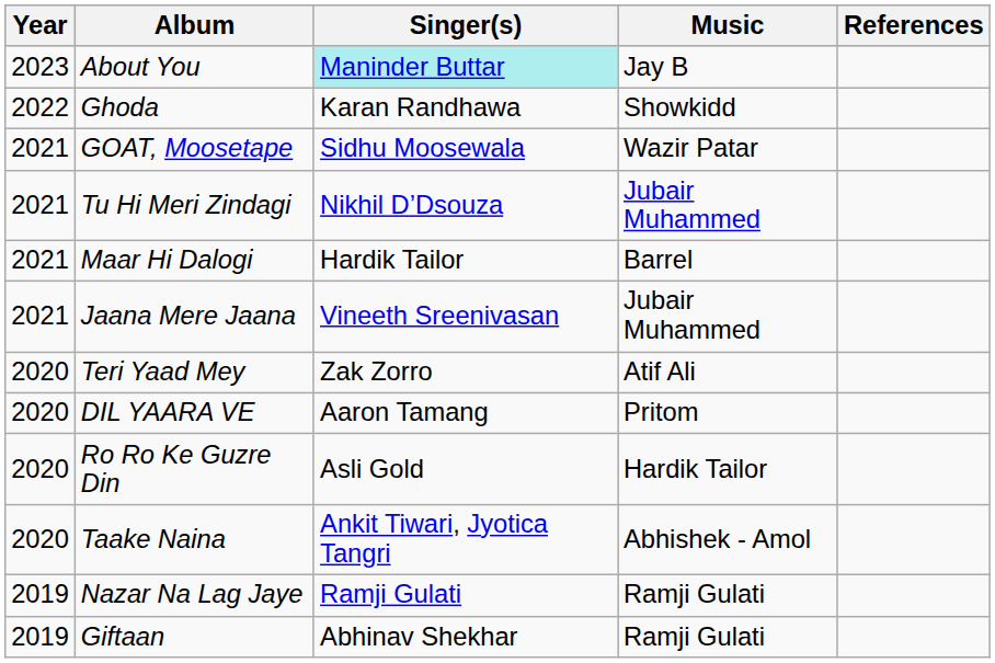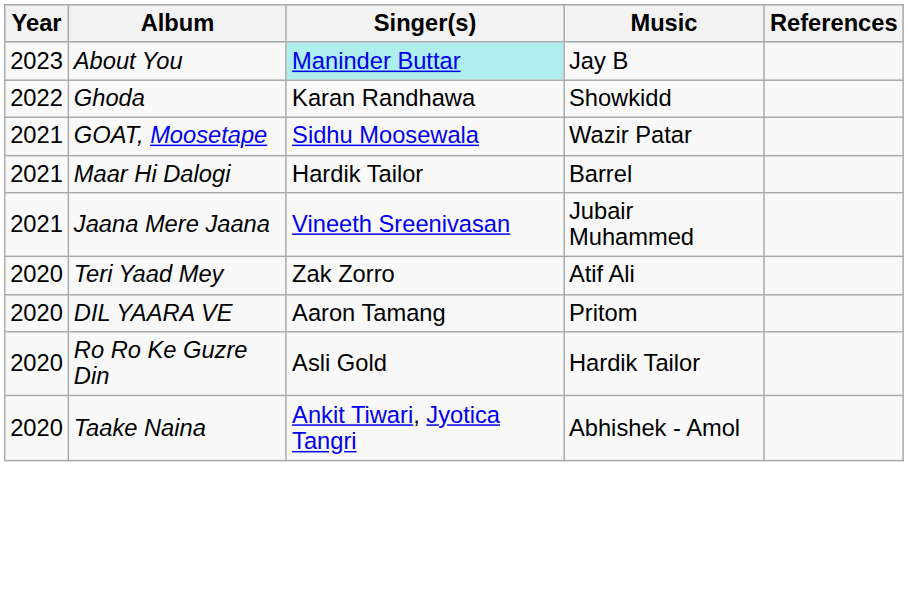 <table class="wikitable">
 <tr bgcolor="#AAAAACCCCDDDDD" align="center">
 <th>Year</th>
 <th>Album</th>
 <th>Singer(s)</th>
 <th>Music</th>
 <th>References</th>
 </tr>
 <tr>
 <td>2023</td>
 <td><em> About You </em></td>
 <td style="background: paleturquoise;"><a href='#'>Maninder Buttar</a></td>
 <td>Jay B</td>
 <td></td>
 </tr>
 <tr>
 <td>2022</td>
 <td><em>Ghoda</em></td>
 <td>Karan Randhawa</td>
 <td>Showkidd</td>
 <td></td>
 </tr>
 <tr>
 <td>2021</td>
 <td><em>GOAT, <a href='#'>Moosetape</a></em></td>
 <td><a href='#'>Sidhu Moosewala</a></td>
 <td>Wazir Patar</td>
-<td></td>
-</tr>
-<tr>
-<td>2021</td>
-<td><em>Tu Hi Meri Zindagi </em></td>
-<td><a href='#'>Nikhil D’Dsouza</a></td>
-<td><a href='#'>Jubair Muhammed</a></td>
 <td></td>
 </tr>
 <tr>
 <td>2021</td>
 <td><em>Maar Hi Dalogi</em></td>
 <td>Hardik Tailor</td>
 <td>Barrel</td>
 <td><br></td>
 </tr>
 <tr>
 <td>2021</td>
 <td><em>Jaana Mere Jaana</em></td>
 <td><a href='#'>Vineeth Sreenivasan</a></td>
 <td>Jubair Muhammed</td>
 <td></td>
 </tr>
 <tr>
 <td>2020</td>
 <td><em> Teri Yaad Mey</em></td>
 <td>Zak Zorro</td>
 <td>Atif Ali</td>
 <td></td>
 </tr>
 <tr>
 <td>2020</td>
 <td><em>DIL YAARA VE</em></td>
 <td>Aaron Tamang</td>
 <td>Pritom</td>
 <td></td>
 </tr>
 <tr>
 <td>2020</td>
 <td><em>Ro Ro Ke Guzre Din</em></td>
 <td>Asli Gold</td>
 <td>Hardik Tailor</td>
 <td></td>
 </tr>
 <tr>
 <td>2020</td>
 <td><em>Taake Naina</em></td>
 <td><a href='#'>Ankit Tiwari</a>, <a href='#'>Jyotica Tangri</a></td>
 <td>Abhishek - Amol</td>
 <td></td>
 </tr>
-<tr>
-<td>2019</td>
-<td><em>Nazar Na Lag Jaye</em></td>
-<td><a href='#'>Ramji Gulati</a></td>
-<td>Ramji Gulati</td>
-<td></td>
-</tr>
-<tr>
-<td>2019</td>
-<td><em> Giftaan</em></td>
-<td>Abhinav Shekhar</td>
-<td>Ramji Gulati</td>
-<td></td>
-</tr>
 </table>
